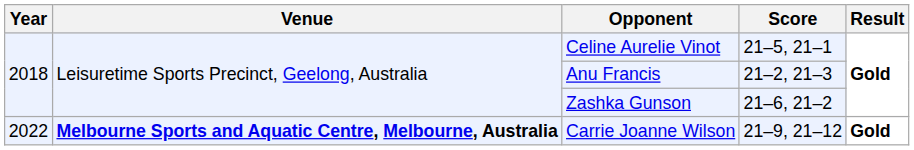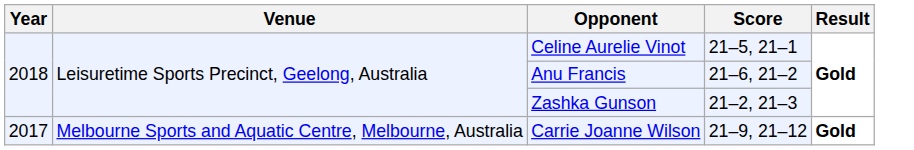 <table class="sortable wikitable" style="font-size: 90%;">
 <tr>
 <th>Year</th>
 <th>Venue</th>
 <th>Opponent</th>
 <th>Score</th>
 <th>Result</th>
 </tr>
 <tr style="background:#ECF2FF">
 <td rowspan="3" align="center">2018</td>
 <td rowspan="3" align="left">Leisuretime Sports Precinct, <a href='#'>Geelong</a>, Australia</td>
 <td align="left"> <a href='#'>Celine Aurelie Vinot</a></td>
 <td>21–5, 21–1</td>
 <td rowspan="3" style="text-align:left; background:white"> <strong>Gold</strong></td>
 </tr>
 <tr style="background:#ECF2FF">
 <td align="left"> <a href='#'>Anu Francis</a></td>
+<td>21–6, 21–2</td>
+</tr>
+<tr style="background:#ECF2FF">
+<td align="left"> <a href='#'>Zashka Gunson</a></td>
 <td>21–2, 21–3</td>
 </tr>
 <tr style="background:#ECF2FF">
-<td align="left"> <a href='#'>Zashka Gunson</a></td>
-<td>21–6, 21–2</td>
-</tr>
-<tr style="background:#ECF2FF">
-<td align="center">2022</td>
-<td align="left"><strong><a href='#'>Melbourne Sports and Aquatic Centre</a>, <a href='#'>Melbourne</a>, Australia</strong></td>
+<td align="center">2017</td>
+<td align="left"><a href='#'>Melbourne Sports and Aquatic Centre</a>, <a href='#'>Melbourne</a>, Australia</td>
 <td align="left"> <a href='#'>Carrie Joanne Wilson</a></td>
 <td>21–9, 21–12</td>
 <td style="text-align:left; background:white"> <strong>Gold</strong></td>
 </tr>
 </table>
